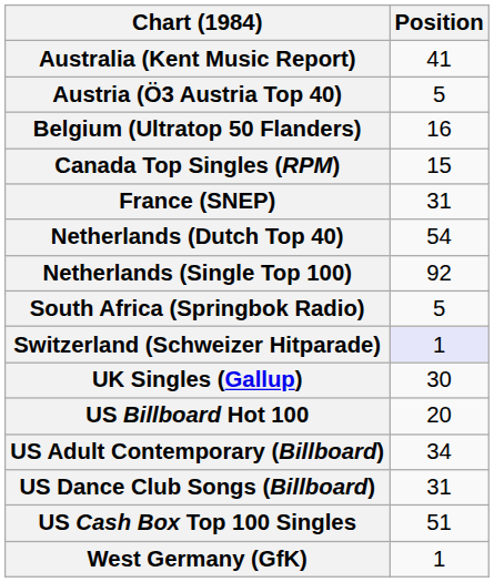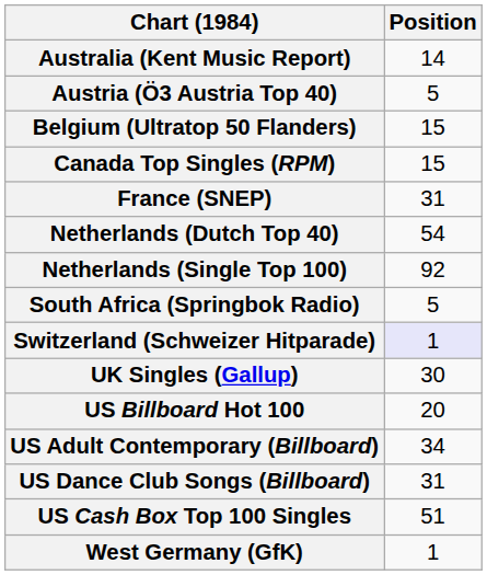 <table class="wikitable sortable plainrowheaders" style="text-align:center">
 <tr>
 <th scope="col">Chart (1984)</th>
 <th scope="col">Position</th>
 </tr>
 <tr>
 <th scope="row">Australia (Kent Music Report)</th>
-<td>41</td>
+<td>14</td>
 </tr>
 <tr>
 <th scope="row">Austria (Ö3 Austria Top 40)</th>
 <td>5</td>
 </tr>
 <tr>
 <th scope="row">Belgium (Ultratop 50 Flanders)</th>
-<td>16</td>
+<td>15</td>
 </tr>
 <tr>
 <th scope="row">Canada Top Singles (<em>RPM</em>)</th>
 <td>15</td>
 </tr>
 <tr>
 <th scope="row">France (SNEP)</th>
 <td>31</td>
 </tr>
 <tr>
 <th scope="row">Netherlands (Dutch Top 40)</th>
 <td>54</td>
 </tr>
 <tr>
 <th scope="row">Netherlands (Single Top 100)</th>
 <td>92</td>
 </tr>
 <tr>
 <th scope="row">South Africa (Springbok Radio)</th>
 <td>5</td>
 </tr>
 <tr>
 <th scope="row">Switzerland (Schweizer Hitparade)</th>
 <td style="background: lavender;">1</td>
 </tr>
 <tr>
 <th scope="row">UK Singles (<a href='#'>Gallup</a>)</th>
 <td>30</td>
 </tr>
 <tr>
 <th scope="row">US <em>Billboard</em> Hot 100</th>
 <td>20</td>
 </tr>
 <tr>
 <th scope="row">US Adult Contemporary (<em>Billboard</em>)</th>
 <td>34</td>
 </tr>
 <tr>
 <th scope="row">US Dance Club Songs (<em>Billboard</em>)</th>
 <td>31</td>
 </tr>
 <tr>
 <th scope="row">US <em>Cash Box</em> Top 100 Singles</th>
 <td>51</td>
 </tr>
 <tr>
 <th scope="row">West Germany (GfK)</th>
 <td>1</td>
 </tr>
 </table>
